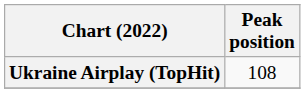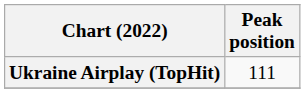 <table class="wikitable plainrowheaders" style="text-align:center">
 <tr>
 <th scope="col">Chart (2022)</th>
 <th scope="col">Peak<br>position</th>
 </tr>
 <tr>
 <th scope="row">Ukraine Airplay (TopHit)</th>
-<td>108</td>
+<td>111</td>
 </tr>
 <tr>
 </tr>
 </table>
